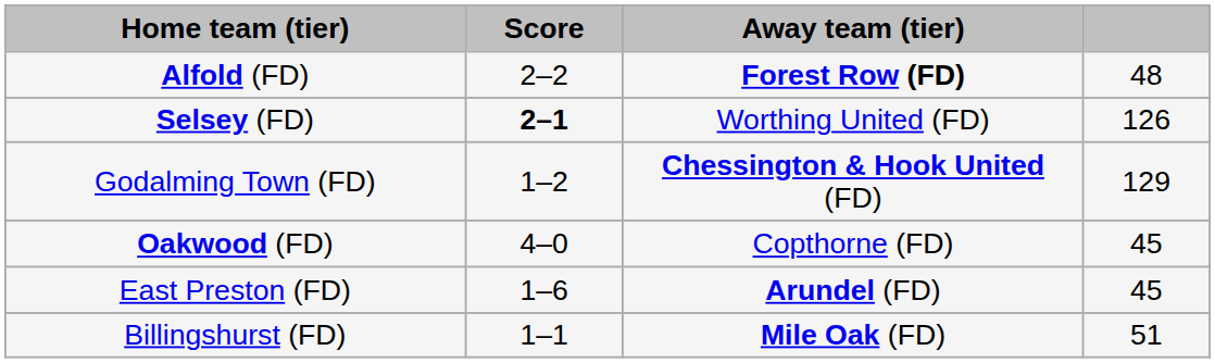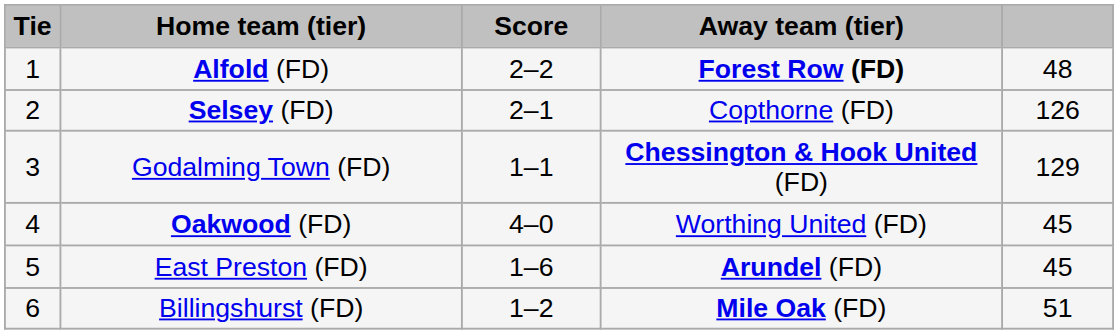 <table class="wikitable" style="width: 600px; background:WhiteSmoke; text-align:center; font-size:90%">
 <tr>
+<td scope="col" style="width:  5.00%; background:silver;"><strong>Tie</strong></td>
 <td scope="col" style="width: 36.25%; background:silver;"><strong>Home team (tier)</strong></td>
 <td scope="col" style="width: 12.50%; background:silver;"><strong>Score</strong></td>
 <td scope="col" style="width: 36.25%; background:silver;"><strong>Away team (tier)</strong></td>
 <td scope="col" style="width: 10.00%; background:silver;"><strong></strong></td>
 </tr>
 <tr>
+<td>1</td>
 <td><strong><a href='#'>Alfold</a></strong> (FD)</td>
 <td>2–2 </td>
 <td><strong><a href='#'>Forest Row</a> (FD)</strong></td>
 <td>48</td>
 </tr>
 <tr>
+<td>2</td>
 <td><strong><a href='#'>Selsey</a></strong> (FD)</td>
-<td><strong>2–1</strong></td>
-<td><a href='#'>Worthing United</a> (FD)</td>
+<td>2–1</td>
+<td><a href='#'>Copthorne</a> (FD)</td>
 <td>126</td>
 </tr>
 <tr>
+<td>3</td>
 <td><a href='#'>Godalming Town</a> (FD)</td>
-<td>1–2</td>
+<td>1–1 </td>
 <td><strong><a href='#'>Chessington & Hook United</a></strong> (FD)</td>
 <td>129</td>
 </tr>
 <tr>
+<td>4</td>
 <td><strong><a href='#'>Oakwood</a></strong> (FD)</td>
 <td>4–0</td>
-<td><a href='#'>Copthorne</a> (FD)</td>
+<td><a href='#'>Worthing United</a> (FD)</td>
 <td>45</td>
 </tr>
 <tr>
+<td>5</td>
 <td><a href='#'>East Preston</a> (FD)</td>
 <td>1–6</td>
 <td><strong><a href='#'>Arundel</a></strong> (FD)</td>
 <td>45</td>
 </tr>
 <tr>
+<td>6</td>
 <td><a href='#'>Billingshurst</a> (FD)</td>
-<td>1–1 </td>
+<td>1–2</td>
 <td><strong> <a href='#'>Mile Oak</a></strong> (FD)</td>
 <td>51</td>
 </tr>
 </table>
